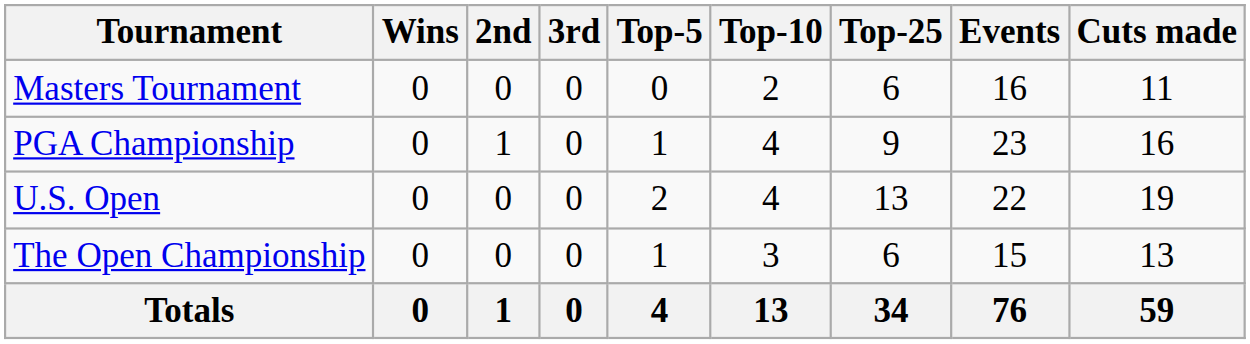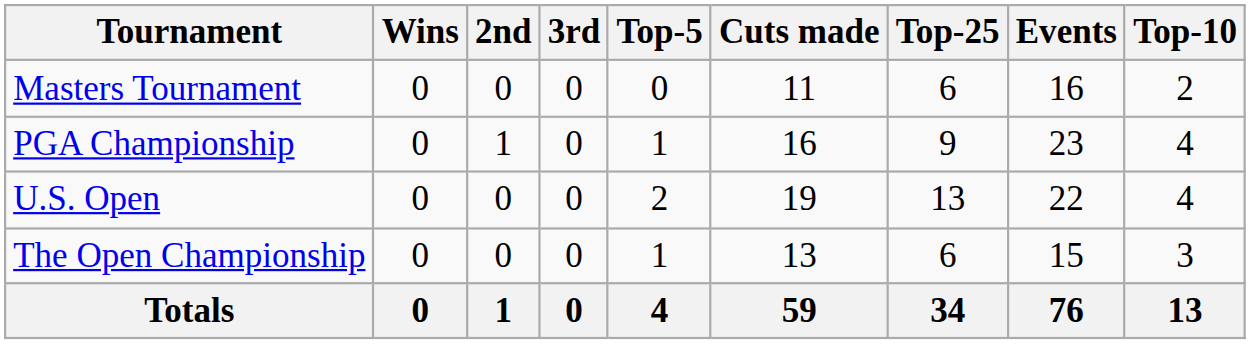 <table class=wikitable style=text-align:center>
 <tr>
 <th>Tournament</th>
 <th>Wins</th>
 <th>2nd</th>
 <th>3rd</th>
 <th>Top-5</th>
-<th>Top-10</th>
+<th>Cuts made</th>
 <th>Top-25</th>
 <th>Events</th>
-<th>Cuts made</th>
+<th>Top-10</th>
 </tr>
 <tr>
 <td align=left><a href='#'>Masters Tournament</a></td>
 <td>0</td>
 <td>0</td>
 <td>0</td>
 <td>0</td>
-<td>2</td>
+<td>11</td>
 <td>6</td>
 <td>16</td>
-<td>11</td>
+<td>2</td>
 </tr>
 <tr>
 <td align=left><a href='#'>PGA Championship</a></td>
 <td>0</td>
 <td>1</td>
 <td>0</td>
 <td>1</td>
-<td>4</td>
+<td>16</td>
 <td>9</td>
 <td>23</td>
-<td>16</td>
+<td>4</td>
 </tr>
 <tr>
 <td align=left><a href='#'>U.S. Open</a></td>
 <td>0</td>
 <td>0</td>
 <td>0</td>
 <td>2</td>
-<td>4</td>
+<td>19</td>
 <td>13</td>
 <td>22</td>
-<td>19</td>
+<td>4</td>
 </tr>
 <tr>
 <td align=left><a href='#'>The Open Championship</a></td>
 <td>0</td>
 <td>0</td>
 <td>0</td>
 <td>1</td>
-<td>3</td>
+<td>13</td>
 <td>6</td>
 <td>15</td>
-<td>13</td>
+<td>3</td>
 </tr>
 <tr>
 <th>Totals</th>
 <th>0</th>
 <th>1</th>
 <th>0</th>
 <th>4</th>
-<th>13</th>
+<th>59</th>
 <th>34</th>
 <th>76</th>
-<th>59</th>
+<th>13</th>
 </tr>
 </table>
